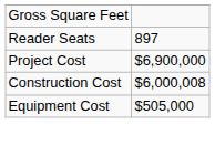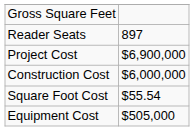 <table class="wikitable" style="margin: 1em auto 1em auto">
 <tr bgcolor=#efefef>
 </tr>
 <tr>
 <td>Gross Square Feet</td>
 <td></td>
 </tr>
 <tr>
 <td>Reader Seats</td>
 <td>897</td>
 </tr>
 <tr>
 <td>Project Cost</td>
 <td>$6,900,000</td>
 </tr>
 <tr>
 <td>Construction Cost</td>
-<td>$6,000,008</td>
+<td>$6,000,000</td>
+</tr>
+<tr>
+<td>Square Foot Cost</td>
+<td>$55.54</td>
 </tr>
 <tr>
 <td>Equipment Cost</td>
 <td>$505,000</td>
 </tr>
 </table>
